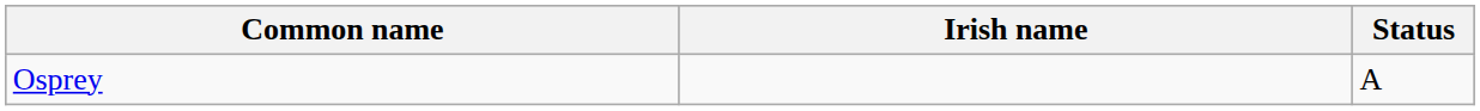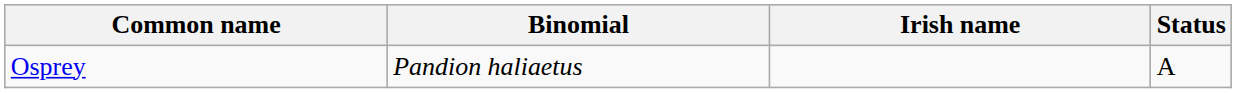 <table width=60% class="wikitable">
 <tr>
 <th width=32%>Common name</th>
+<th width=32%>Binomial</th>
 <th width=32%>Irish name</th>
 <th width=4%>Status</th>
 </tr>
 <tr>
 <td><a href='#'>Osprey</a></td>
+<td><em>Pandion haliaetus</em></td>
 <td></td>
 <td>A</td>
 </tr>
 </table>
